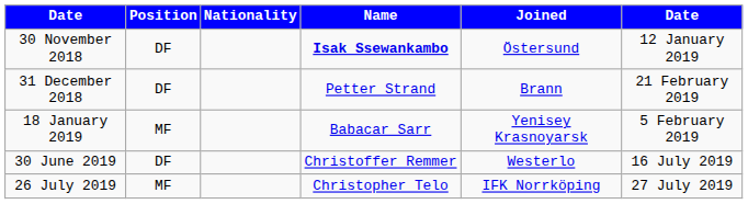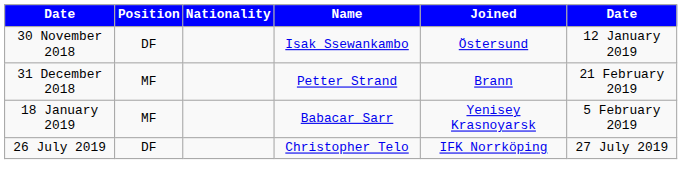 <table class="wikitable"  style="text-align:center; font-size:90%; ">
 <tr>
 <th style="background:#00f; color:white; width:150px;">Date</th>
 <th style="background:#00f; color:white; width:55px;">Position</th>
 <th style="background:#00f; color:white; width:55px;">Nationality</th>
 <th style="background:#00f; color:white; width:200px;">Name</th>
 <th style="background:#00f; color:white; width:200px;">Joined</th>
 <th style="background:#00f; color:white; width:150px;">Date</th>
 </tr>
 <tr>
 <td>30 November 2018</td>
 <td>DF</td>
 <td></td>
-<td><strong><a href='#'>Isak Ssewankambo</a></strong></td>
+<td><a href='#'>Isak Ssewankambo</a></td>
 <td><a href='#'>Östersund</a></td>
 <td>12 January 2019</td>
 </tr>
 <tr>
 <td>31 December 2018</td>
-<td>DF</td>
+<td>MF</td>
 <td></td>
 <td><a href='#'>Petter Strand</a></td>
 <td><a href='#'>Brann</a></td>
 <td>21 February 2019</td>
 </tr>
 <tr>
 <td>18 January 2019</td>
 <td>MF</td>
 <td></td>
 <td><a href='#'>Babacar Sarr</a></td>
 <td><a href='#'>Yenisey Krasnoyarsk</a></td>
 <td>5 February 2019</td>
 </tr>
 <tr>
-<td>30 June 2019</td>
+<td>26 July 2019</td>
 <td>DF</td>
-<td></td>
-<td><a href='#'>Christoffer Remmer</a></td>
-<td><a href='#'>Westerlo</a></td>
-<td>16 July 2019</td>
-</tr>
-<tr>
-<td>26 July 2019</td>
-<td>MF</td>
 <td></td>
 <td><a href='#'>Christopher Telo</a></td>
 <td><a href='#'>IFK Norrköping</a></td>
 <td>27 July 2019</td>
 </tr>
 </table>
